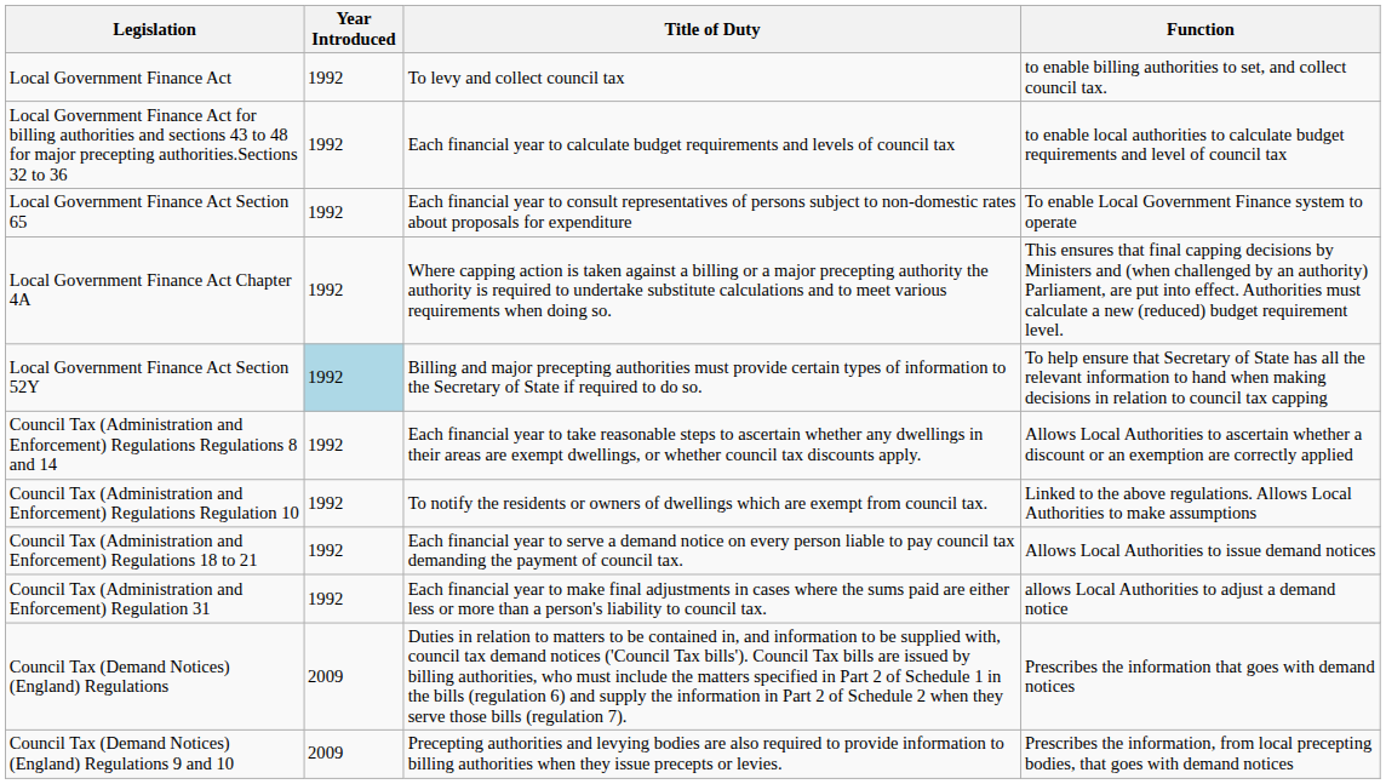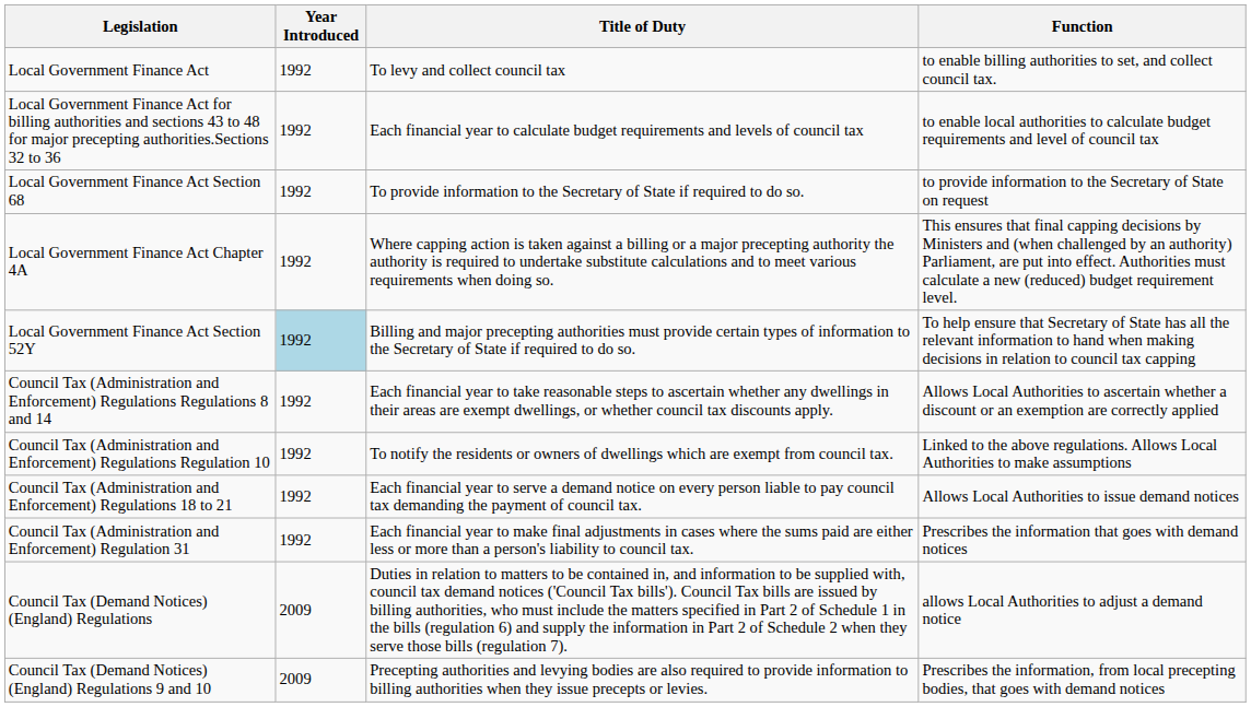 <table class="wikitable sortable mw-collapsible mw-collapsed">
 <tr>
 <th>Legislation</th>
 <th>Year Introduced</th>
 <th>Title of Duty</th>
 <th>Function</th>
 </tr>
 <tr>
 <td>Local Government Finance Act</td>
 <td>1992</td>
 <td>To levy and  collect council tax</td>
 <td>to enable  billing authorities to set, and collect council tax.</td>
 </tr>
 <tr>
 <td>Local Government Finance Act for billing authorities and  sections 43 to 48 for major precepting authorities.Sections 32 to 36</td>
 <td>1992</td>
 <td>Each  financial year to calculate budget requirements and levels of council tax</td>
 <td>to  enable local authorities to calculate budget requirements and level of  council tax</td>
 </tr>
 <tr>
-<td>Local Government Finance Act Section 65</td>
+<td>Local Government Finance Act Section 68</td>
 <td>1992</td>
-<td>Each  financial year to consult representatives of persons subject to non-domestic  rates about proposals for expenditure</td>
-<td>To  enable Local Government Finance system to operate</td>
+<td>To  provide information to the Secretary of State if required to do so.</td>
+<td>to  provide information to the Secretary of State on request</td>
 </tr>
 <tr>
 <td>Local Government Finance Act Chapter 4A</td>
 <td>1992</td>
 <td>Where  capping action is taken against a billing or a major precepting authority the  authority is required to undertake substitute calculations and to meet  various requirements when doing so.</td>
 <td>This  ensures that final capping decisions by Ministers and (when challenged by an  authority) Parliament, are put into effect. Authorities must calculate a new  (reduced) budget requirement level.</td>
 </tr>
 <tr>
 <td>Local Government Finance Act Section 52Y</td>
 <td style="background: lightblue;">1992</td>
 <td>Billing  and major precepting authorities must provide certain types of information to  the Secretary of State if required to do so.</td>
 <td>To  help ensure that Secretary of State has all the relevant information to hand  when making decisions in relation to council tax capping</td>
 </tr>
 <tr>
 <td>Council Tax (Administration and Enforcement) Regulations Regulations 8 and 14</td>
 <td>1992</td>
 <td>Each  financial year to take reasonable steps to ascertain whether any dwellings in  their areas are exempt dwellings, or whether council tax discounts apply.</td>
 <td>Allows  Local Authorities to ascertain whether a discount or an exemption are  correctly applied</td>
 </tr>
 <tr>
 <td>Council Tax  (Administration and Enforcement) Regulations Regulation  10</td>
 <td>1992</td>
 <td>To  notify the residents or owners of dwellings which are exempt from council  tax.</td>
 <td>Linked  to the above regulations. Allows Local Authorities to make assumptions</td>
 </tr>
 <tr>
 <td>Council Tax (Administration and Enforcement) Regulations 18 to 21</td>
 <td>1992</td>
 <td>Each  financial year to serve a demand notice on every person liable to pay council  tax demanding the payment of council tax.</td>
 <td>Allows  Local Authorities to issue demand notices</td>
 </tr>
 <tr>
 <td>Council Tax (Administration and Enforcement) Regulation 31</td>
 <td>1992</td>
 <td>Each  financial year to make final adjustments in cases where the sums paid are  either less or more than a person's liability to council tax.</td>
-<td>allows  Local Authorities to adjust a demand notice</td>
+<td>Prescribes  the information that goes with demand notices</td>
 </tr>
 <tr>
 <td>Council Tax (Demand Notices) (England) Regulations</td>
 <td>2009</td>
 <td>Duties  in relation to matters to be contained in, and information to be supplied  with, council tax demand notices ('Council Tax bills'). Council Tax bills are  issued by billing authorities, who must include the matters specified in Part  2 of Schedule 1 in the bills (regulation 6) and supply the information in  Part 2 of Schedule 2 when they serve those bills (regulation 7).</td>
-<td>Prescribes  the information that goes with demand notices</td>
+<td>allows  Local Authorities to adjust a demand notice</td>
 </tr>
 <tr>
 <td>Council Tax (Demand Notices) (England) Regulations 9 and 10</td>
 <td>2009</td>
 <td>Precepting  authorities and levying bodies are also required to provide information to  billing authorities when they issue precepts or levies.</td>
 <td>Prescribes  the information, from local precepting bodies, that goes with demand notices</td>
 </tr>
 </table>
